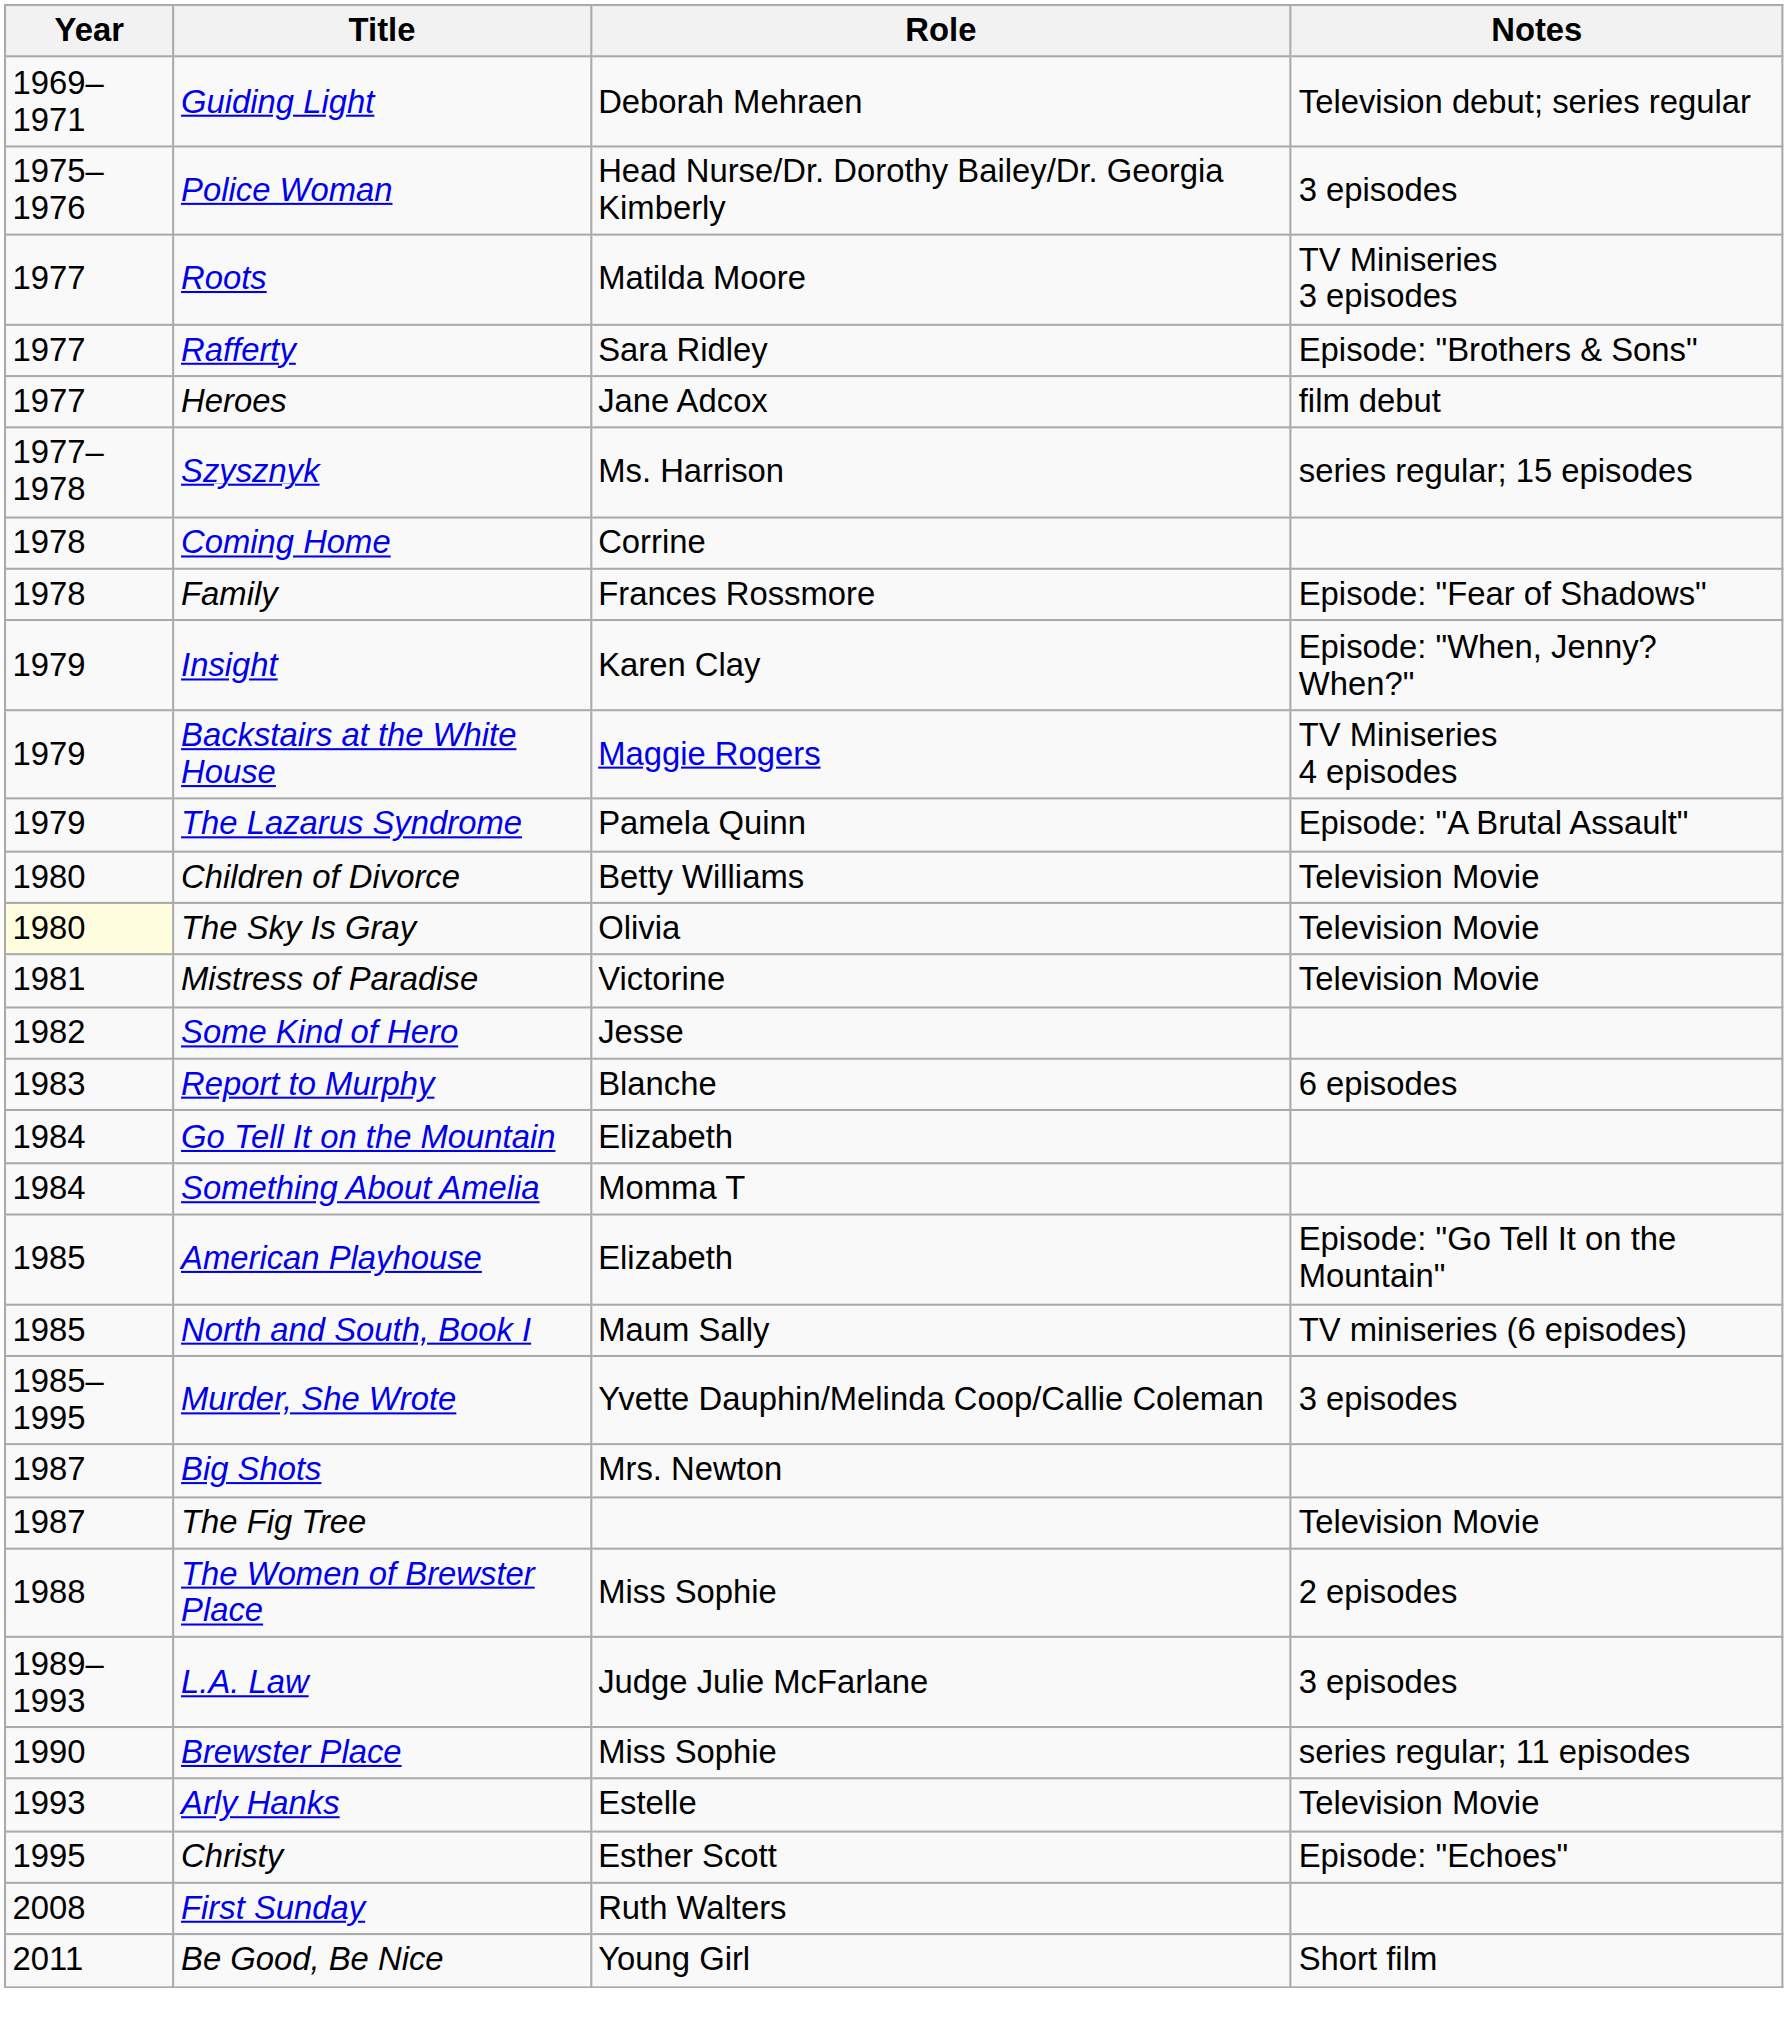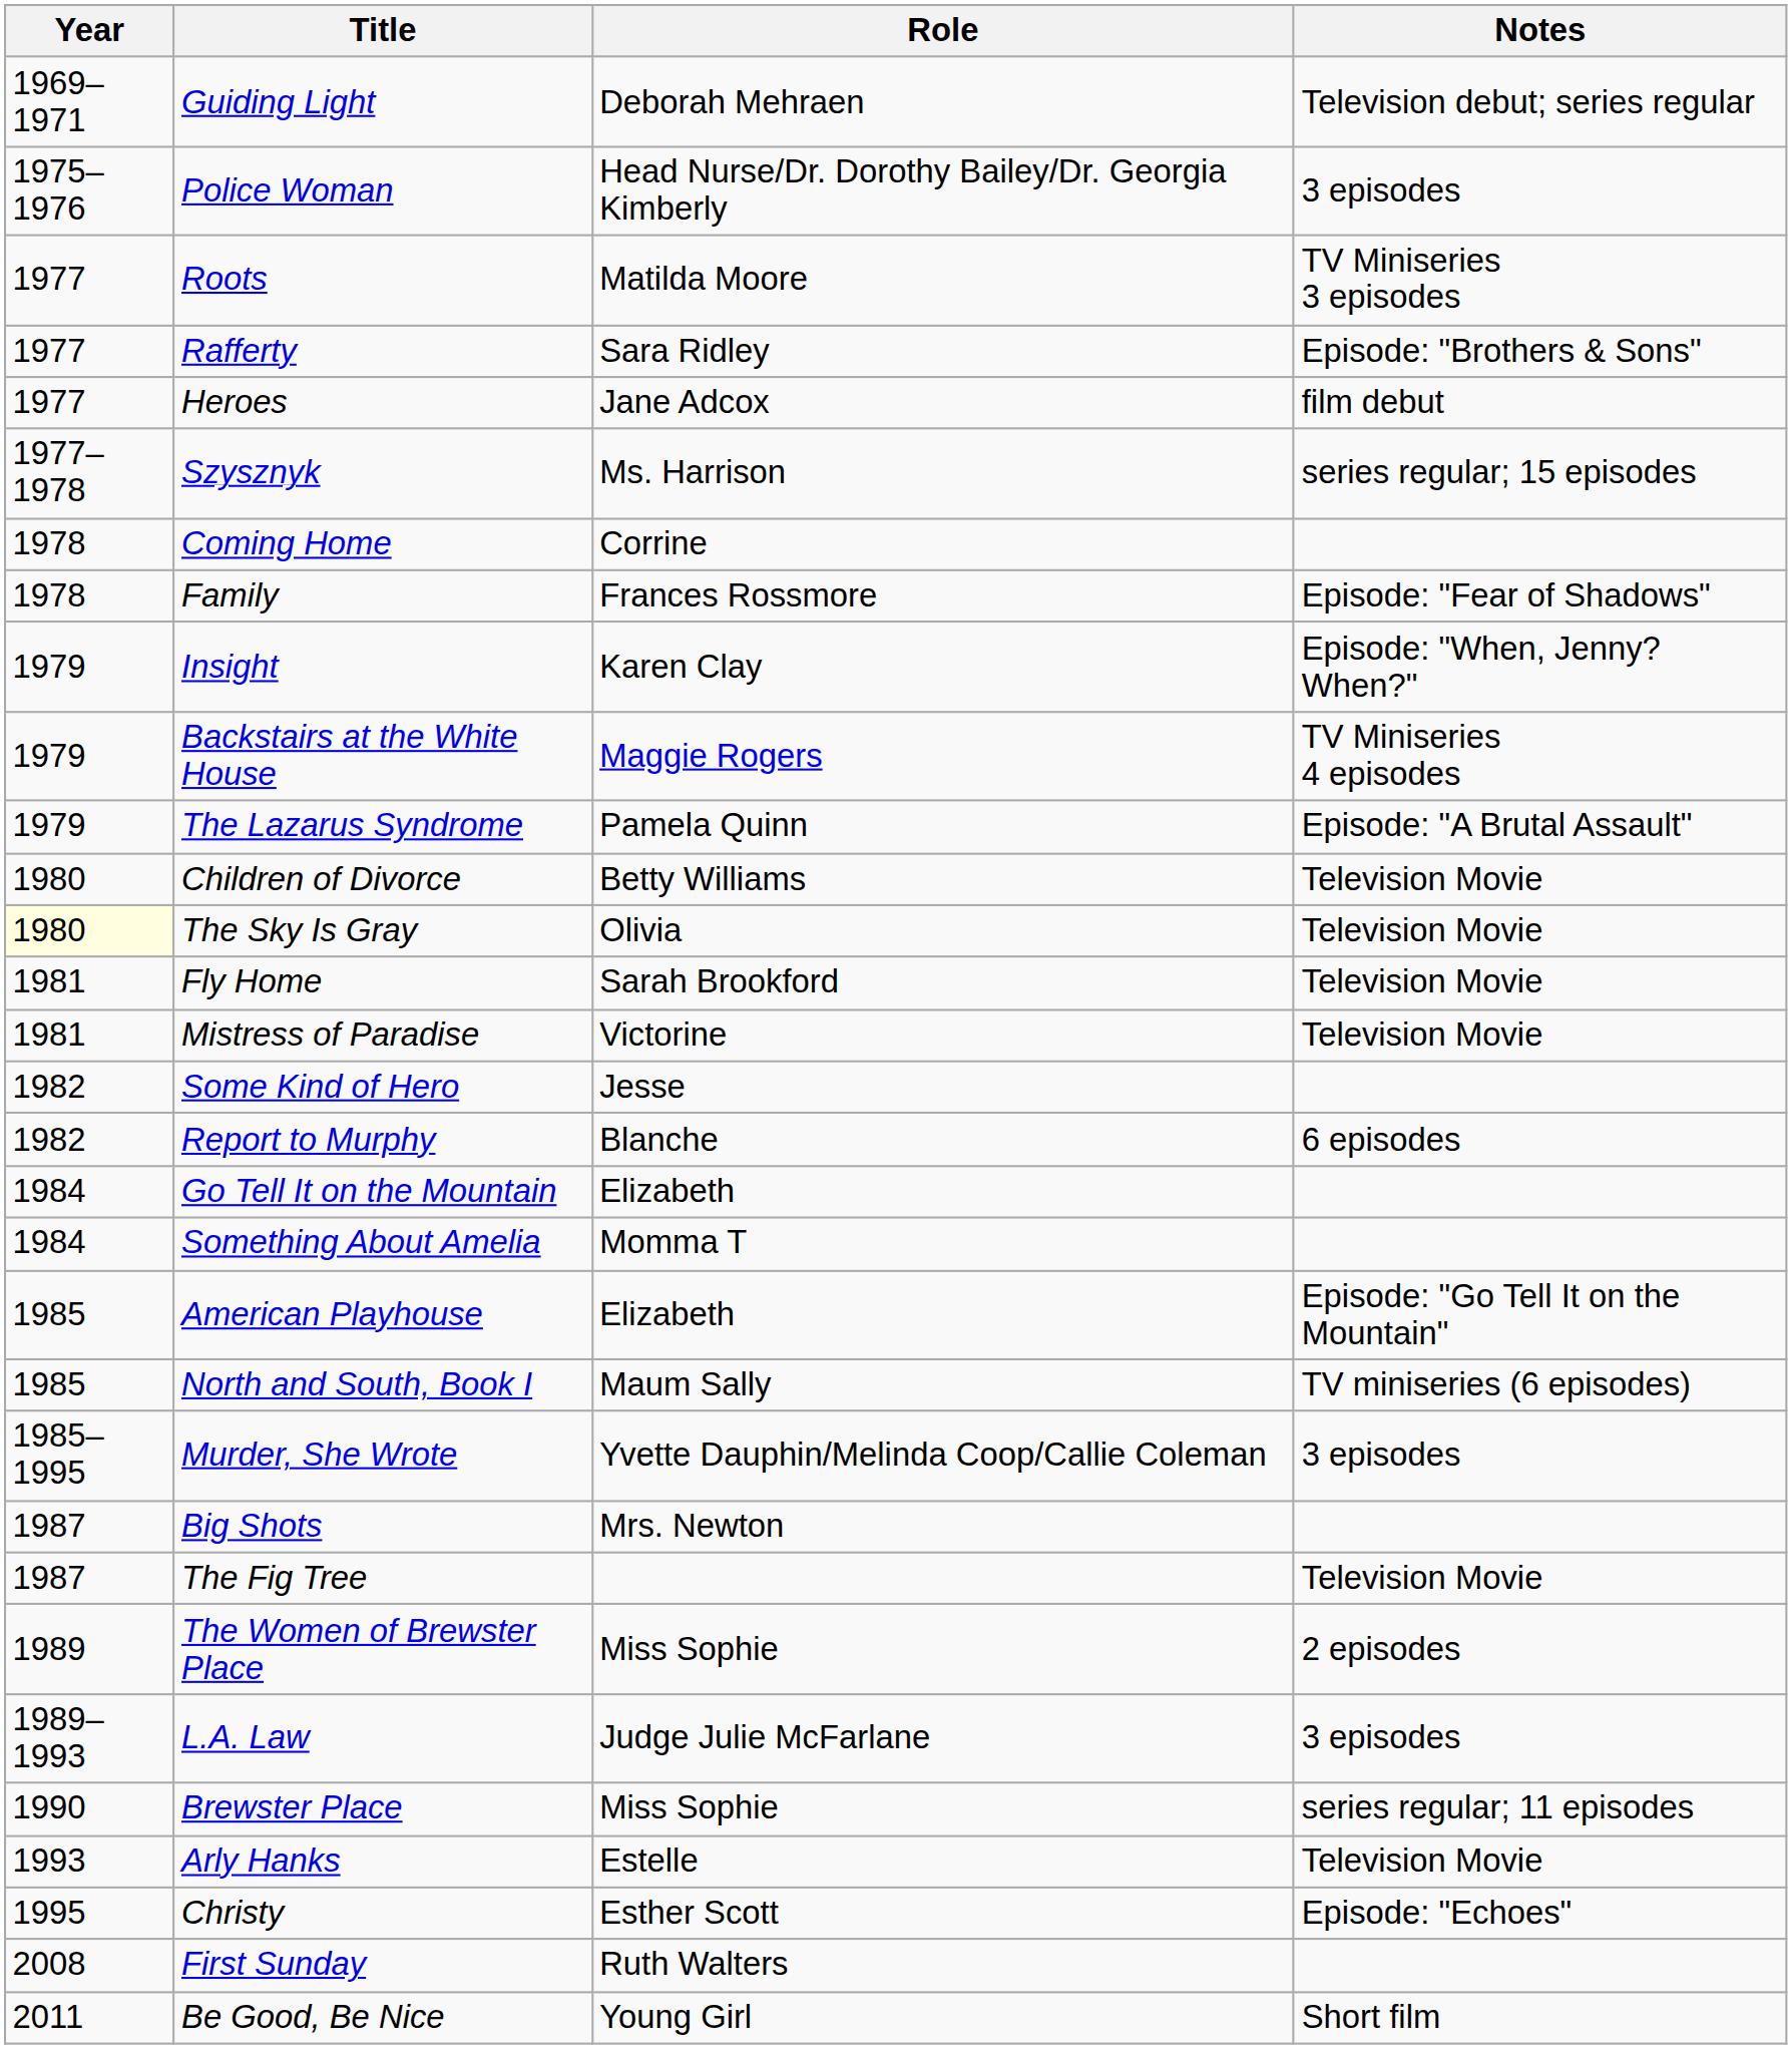 <table class="wikitable">
 <tr>
 <th>Year</th>
 <th>Title</th>
 <th>Role</th>
 <th>Notes</th>
 </tr>
 <tr>
 <td>1969–1971</td>
 <td><em><a href='#'>Guiding Light</a></em></td>
 <td>Deborah Mehraen</td>
 <td>Television debut; series regular</td>
 </tr>
 <tr>
 <td>1975–1976</td>
 <td><em><a href='#'>Police Woman</a></em></td>
 <td>Head Nurse/Dr. Dorothy Bailey/Dr. Georgia Kimberly</td>
 <td>3 episodes</td>
 </tr>
 <tr>
 <td>1977</td>
 <td><em><a href='#'>Roots</a></em></td>
 <td>Matilda Moore</td>
 <td>TV Miniseries<br>3 episodes</td>
 </tr>
 <tr>
 <td>1977</td>
 <td><em><a href='#'>Rafferty</a></em></td>
 <td>Sara Ridley</td>
 <td>Episode: "Brothers & Sons"</td>
 </tr>
 <tr>
 <td>1977</td>
 <td><em>Heroes</em></td>
 <td>Jane Adcox</td>
 <td>film debut</td>
 </tr>
 <tr>
 <td>1977–1978</td>
 <td><em><a href='#'>Szysznyk</a></em></td>
 <td>Ms. Harrison</td>
 <td>series regular; 15 episodes</td>
 </tr>
 <tr>
 <td>1978</td>
 <td><em><a href='#'>Coming Home</a></em></td>
 <td>Corrine</td>
 <td></td>
 </tr>
 <tr>
 <td>1978</td>
 <td><em>Family</em></td>
 <td>Frances Rossmore</td>
 <td>Episode: "Fear of Shadows"</td>
 </tr>
 <tr>
 <td>1979</td>
 <td><em><a href='#'>Insight</a></em></td>
 <td>Karen Clay</td>
 <td>Episode: "When, Jenny? When?"</td>
 </tr>
 <tr>
 <td>1979</td>
 <td><em><a href='#'>Backstairs at the White House</a></em></td>
 <td><a href='#'>Maggie Rogers</a></td>
 <td>TV Miniseries<br>4 episodes</td>
 </tr>
 <tr>
 <td>1979</td>
 <td><em><a href='#'>The Lazarus Syndrome</a></em></td>
 <td>Pamela Quinn</td>
 <td>Episode: "A Brutal Assault"</td>
 </tr>
 <tr>
 <td>1980</td>
 <td><em>Children of Divorce</em></td>
 <td>Betty Williams</td>
 <td>Television Movie</td>
 </tr>
 <tr>
 <td style="background: lightyellow;">1980</td>
 <td><em>The Sky Is Gray</em></td>
 <td>Olivia</td>
 <td>Television Movie</td>
 </tr>
 <tr>
 <td>1981</td>
+<td><em>Fly Home</em></td>
+<td>Sarah Brookford</td>
+<td>Television Movie</td>
+</tr>
+<tr>
+<td>1981</td>
 <td><em>Mistress of Paradise</em></td>
 <td>Victorine</td>
 <td>Television Movie</td>
 </tr>
 <tr>
 <td>1982</td>
 <td><em><a href='#'>Some Kind of Hero</a></em></td>
 <td>Jesse</td>
 <td></td>
 </tr>
 <tr>
-<td>1983</td>
+<td>1982</td>
 <td><em><a href='#'>Report to Murphy</a></em></td>
 <td>Blanche</td>
 <td>6 episodes</td>
 </tr>
 <tr>
 <td>1984</td>
 <td><em><a href='#'>Go Tell It on the Mountain</a></em></td>
 <td>Elizabeth</td>
 <td></td>
 </tr>
 <tr>
 <td>1984</td>
 <td><em><a href='#'>Something About Amelia</a></em></td>
 <td>Momma T</td>
 <td></td>
 </tr>
 <tr>
 <td>1985</td>
 <td><em><a href='#'>American Playhouse</a></em></td>
 <td>Elizabeth</td>
 <td>Episode: "Go Tell It on the Mountain"</td>
 </tr>
 <tr>
 <td>1985</td>
 <td><em><a href='#'>North and South, Book I</a></em></td>
 <td>Maum Sally</td>
 <td>TV miniseries (6 episodes)</td>
 </tr>
 <tr>
 <td>1985–1995</td>
 <td><em><a href='#'>Murder, She Wrote</a></em></td>
 <td>Yvette Dauphin/Melinda Coop/Callie Coleman</td>
 <td>3 episodes</td>
 </tr>
 <tr>
 <td>1987</td>
 <td><em><a href='#'>Big Shots</a></em></td>
 <td>Mrs. Newton</td>
 <td></td>
 </tr>
 <tr>
 <td>1987</td>
 <td><em>The Fig Tree</em></td>
 <td></td>
 <td>Television Movie</td>
 </tr>
 <tr>
-<td>1988</td>
+<td>1989</td>
 <td><em><a href='#'>The Women of Brewster Place</a></em></td>
 <td>Miss Sophie</td>
 <td>2 episodes</td>
 </tr>
 <tr>
 <td>1989–1993</td>
 <td><em><a href='#'>L.A. Law</a></em></td>
 <td>Judge Julie McFarlane</td>
 <td>3 episodes</td>
 </tr>
 <tr>
 <td>1990</td>
 <td><em><a href='#'>Brewster Place</a></em></td>
 <td>Miss Sophie</td>
 <td>series regular; 11 episodes</td>
 </tr>
 <tr>
 <td>1993</td>
 <td><em><a href='#'>Arly Hanks</a></em></td>
 <td>Estelle</td>
 <td>Television Movie</td>
 </tr>
 <tr>
 <td>1995</td>
 <td><em>Christy</em></td>
 <td>Esther Scott</td>
 <td>Episode: "Echoes"</td>
 </tr>
 <tr>
 <td>2008</td>
 <td><em><a href='#'>First Sunday</a></em></td>
 <td>Ruth Walters</td>
 <td></td>
 </tr>
 <tr>
 <td>2011</td>
 <td><em>Be Good, Be Nice</em></td>
 <td>Young Girl</td>
 <td>Short film</td>
 </tr>
 </table>
